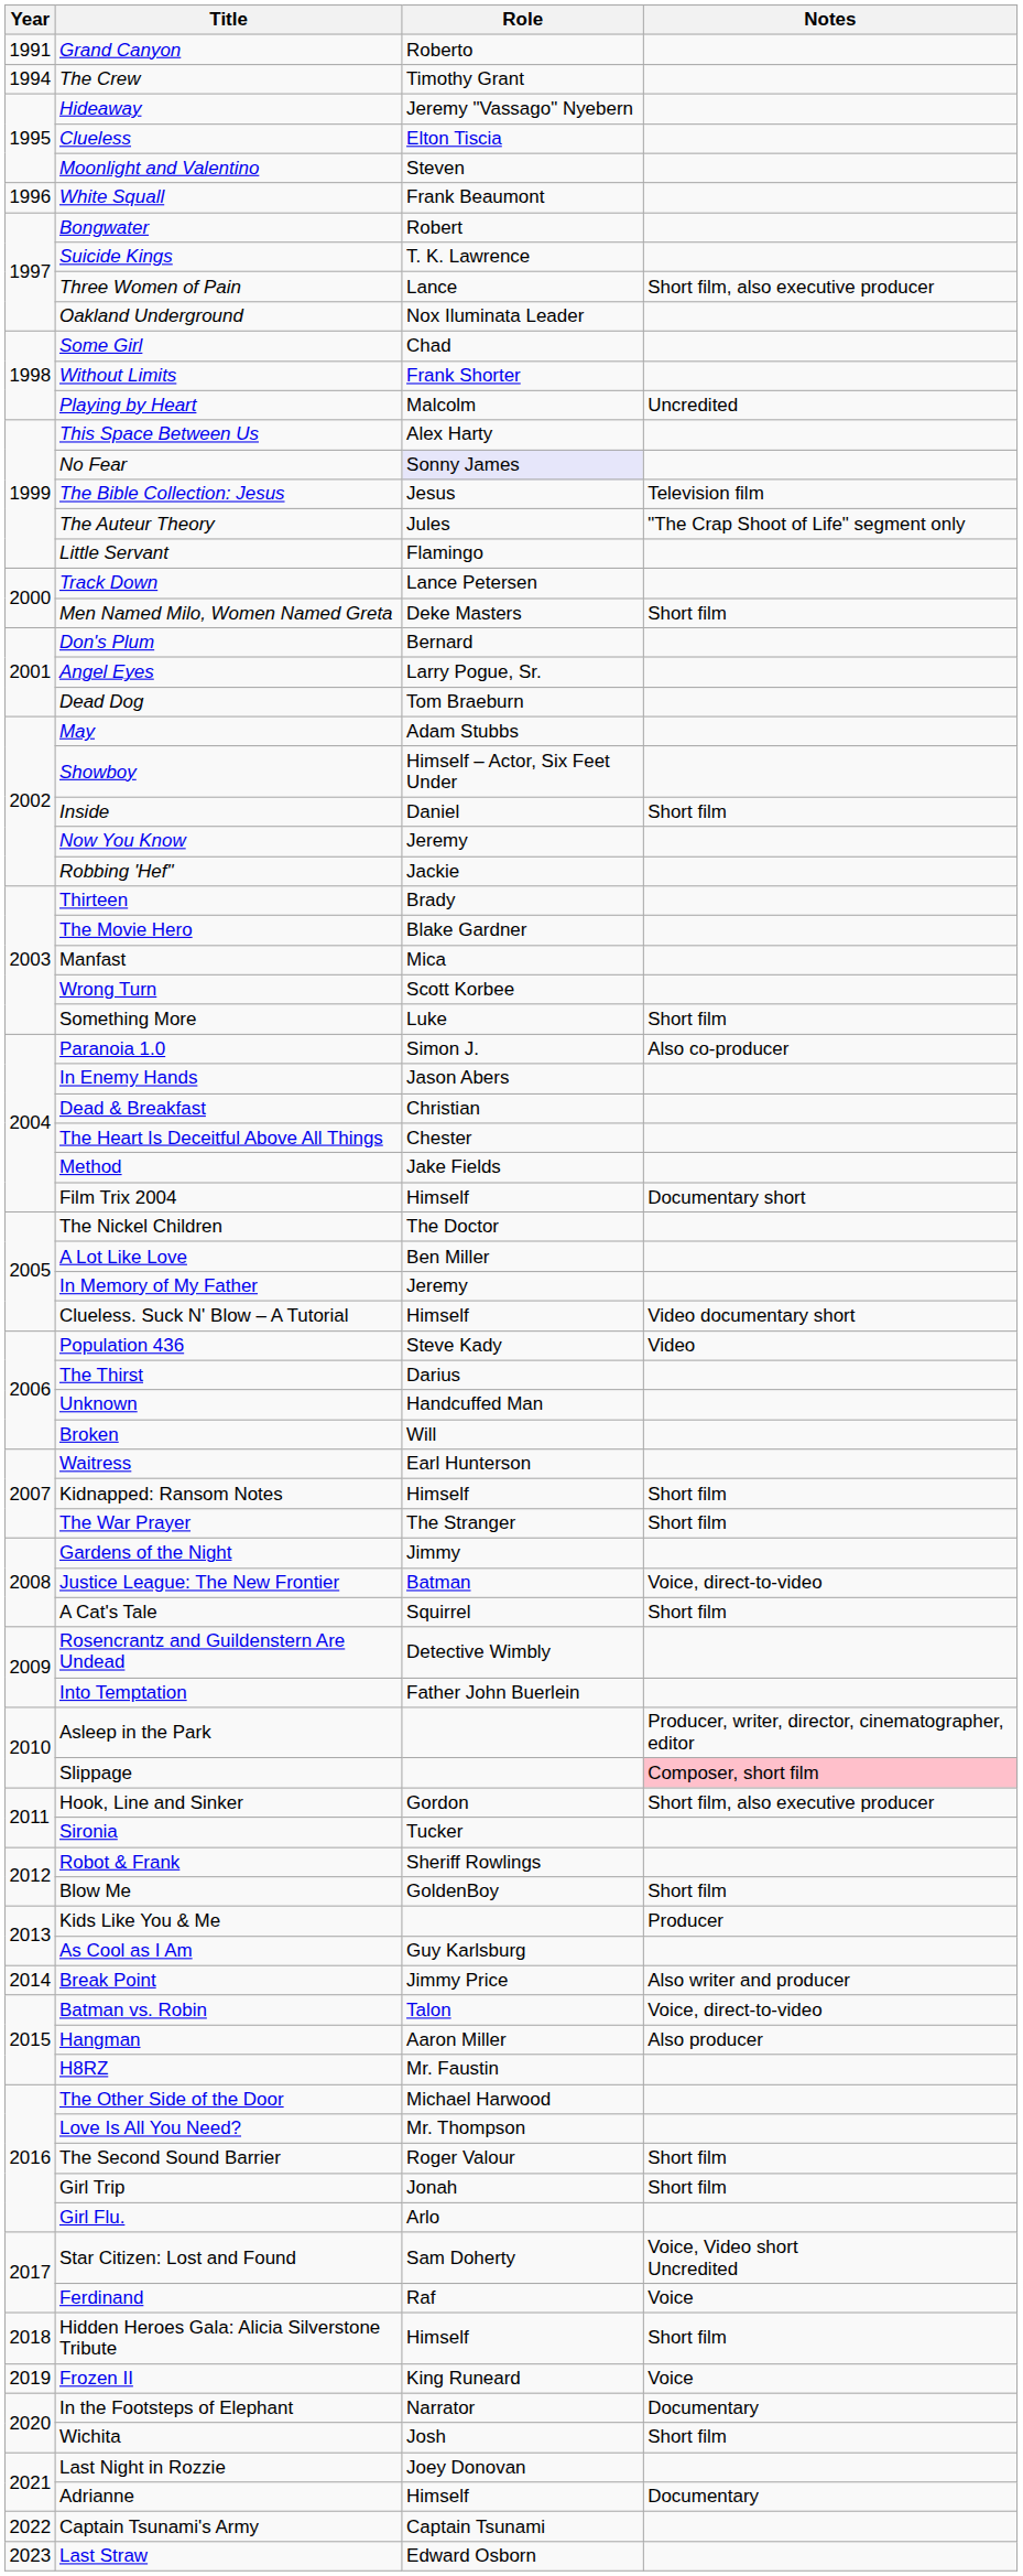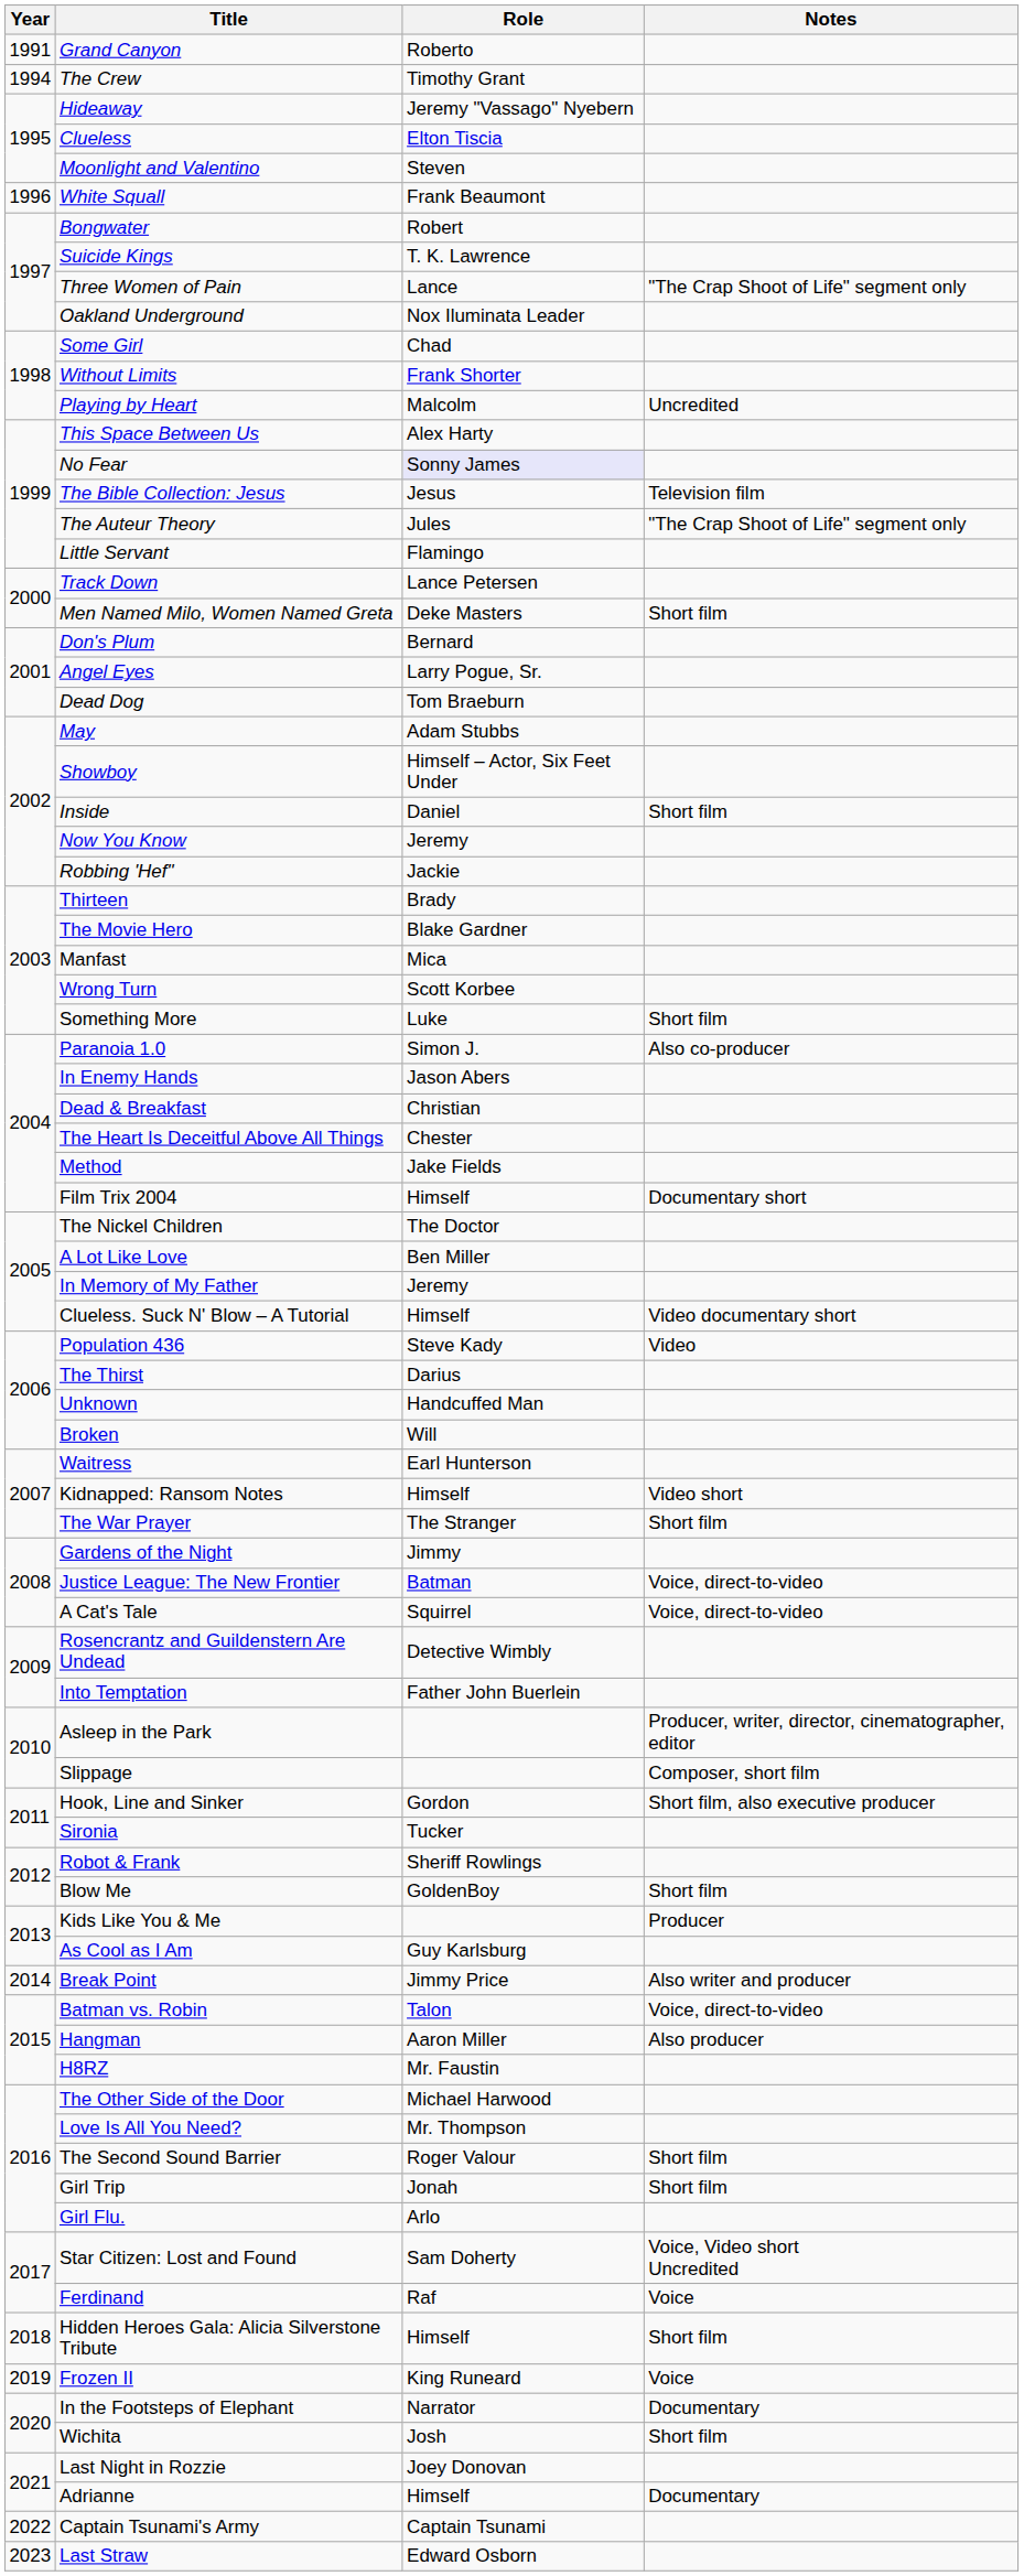 <table class="wikitable sortable">
 <tr>
 <th>Year</th>
 <th>Title</th>
 <th>Role</th>
 <th class="unsortable">Notes</th>
 </tr>
 <tr>
 <td>1991</td>
 <td><em><a href='#'>Grand Canyon</a></em></td>
 <td>Roberto</td>
 <td></td>
 </tr>
 <tr>
 <td>1994</td>
 <td><em>The Crew</em></td>
 <td>Timothy Grant</td>
 <td></td>
 </tr>
 <tr>
 <td rowspan="3">1995</td>
 <td><em><a href='#'>Hideaway</a></em></td>
 <td>Jeremy "Vassago" Nyebern</td>
 <td></td>
 </tr>
 <tr>
 <td><em><a href='#'>Clueless</a></em></td>
 <td><a href='#'>Elton Tiscia</a></td>
 <td></td>
 </tr>
 <tr>
 <td><em><a href='#'>Moonlight and Valentino</a></em></td>
 <td>Steven</td>
 <td></td>
 </tr>
 <tr>
 <td>1996</td>
 <td><em><a href='#'>White Squall</a></em></td>
 <td>Frank Beaumont</td>
 <td></td>
 </tr>
 <tr>
 <td rowspan="4">1997</td>
 <td><em><a href='#'>Bongwater</a></em></td>
 <td>Robert</td>
 <td></td>
 </tr>
 <tr>
 <td><em><a href='#'>Suicide Kings</a></em></td>
 <td>T. K. Lawrence</td>
 <td></td>
 </tr>
 <tr>
 <td><em>Three Women of Pain</em></td>
 <td>Lance</td>
-<td>Short film, also executive producer</td>
+<td>"The Crap Shoot of Life" segment only</td>
 </tr>
 <tr>
 <td><em>Oakland Underground</em></td>
 <td>Nox Iluminata Leader</td>
 <td></td>
 </tr>
 <tr>
 <td rowspan="3">1998</td>
 <td><em><a href='#'>Some Girl</a></em></td>
 <td>Chad</td>
 <td></td>
 </tr>
 <tr>
 <td><em><a href='#'>Without Limits</a></em></td>
 <td><a href='#'>Frank Shorter</a></td>
 <td></td>
 </tr>
 <tr>
 <td><em><a href='#'>Playing by Heart</a></em></td>
 <td>Malcolm</td>
 <td>Uncredited</td>
 </tr>
 <tr>
 <td rowspan="5">1999</td>
 <td><em><a href='#'>This Space Between Us</a></em></td>
 <td>Alex Harty</td>
 <td></td>
 </tr>
 <tr>
 <td><em>No Fear</em></td>
 <td style="background: lavender;">Sonny James</td>
 <td></td>
 </tr>
 <tr>
 <td><em><a href='#'>The Bible Collection: Jesus</a></em></td>
 <td>Jesus</td>
 <td>Television film</td>
 </tr>
 <tr>
 <td><em>The Auteur Theory</em></td>
 <td>Jules</td>
 <td>"The Crap Shoot of Life" segment only</td>
 </tr>
 <tr>
 <td><em>Little Servant</em></td>
 <td>Flamingo</td>
 <td></td>
 </tr>
 <tr>
 <td rowspan="2">2000</td>
 <td><em><a href='#'>Track Down</a></em></td>
 <td>Lance Petersen</td>
 <td></td>
 </tr>
 <tr>
 <td><em>Men Named Milo, Women Named Greta</em></td>
 <td>Deke Masters</td>
 <td>Short film</td>
 </tr>
 <tr>
 <td rowspan="3">2001</td>
 <td><em><a href='#'>Don's Plum</a></em></td>
 <td>Bernard</td>
 <td></td>
 </tr>
 <tr>
 <td><em><a href='#'>Angel Eyes</a></em></td>
 <td>Larry Pogue, Sr.</td>
 <td></td>
 </tr>
 <tr>
 <td><em>Dead Dog</em></td>
 <td>Tom Braeburn</td>
 <td></td>
 </tr>
 <tr>
 <td rowspan="5">2002</td>
 <td><em><a href='#'>May</a></em></td>
 <td>Adam Stubbs</td>
 <td></td>
 </tr>
 <tr>
 <td><em><a href='#'>Showboy</a></em></td>
 <td>Himself – Actor, Six Feet Under</td>
 <td></td>
 </tr>
 <tr>
 <td><em>Inside</em></td>
 <td>Daniel</td>
 <td>Short film</td>
 </tr>
 <tr>
 <td><em><a href='#'>Now You Know</a></em></td>
 <td>Jeremy</td>
 <td></td>
 </tr>
 <tr>
 <td><em>Robbing 'Hef"</td>
 <td>Jackie</td>
 <td></td>
 </tr>
 <tr>
 <td rowspan="5">2003</td>
 <td></em><a href='#'>Thirteen</a><em></td>
 <td>Brady</td>
 <td></td>
 </tr>
 <tr>
 <td></em><a href='#'>The Movie Hero</a><em></td>
 <td>Blake Gardner</td>
 <td></td>
 </tr>
 <tr>
 <td></em>Manfast<em></td>
 <td>Mica</td>
 <td></td>
 </tr>
 <tr>
 <td></em><a href='#'>Wrong Turn</a><em></td>
 <td>Scott Korbee</td>
 <td></td>
 </tr>
 <tr>
 <td></em>Something More<em></td>
 <td>Luke</td>
 <td>Short film</td>
 </tr>
 <tr>
 <td rowspan="6">2004</td>
 <td></em><a href='#'>Paranoia 1.0</a><em></td>
 <td>Simon J.</td>
 <td>Also co-producer</td>
 </tr>
 <tr>
 <td></em><a href='#'>In Enemy Hands</a><em></td>
 <td>Jason Abers</td>
 <td></td>
 </tr>
 <tr>
 <td></em><a href='#'>Dead & Breakfast</a><em></td>
 <td>Christian</td>
 <td></td>
 </tr>
 <tr>
 <td></em><a href='#'>The Heart Is Deceitful Above All Things</a><em></td>
 <td>Chester</td>
 <td></td>
 </tr>
 <tr>
 <td></em><a href='#'>Method</a><em></td>
 <td>Jake Fields</td>
 <td></td>
 </tr>
 <tr>
 <td></em>Film Trix 2004<em></td>
 <td>Himself</td>
 <td>Documentary short</td>
 </tr>
 <tr>
 <td rowspan="4">2005</td>
 <td></em>The Nickel Children<em></td>
 <td>The Doctor</td>
 <td></td>
 </tr>
 <tr>
 <td></em><a href='#'>A Lot Like Love</a><em></td>
 <td>Ben Miller</td>
 <td></td>
 </tr>
 <tr>
 <td></em><a href='#'>In Memory of My Father</a><em></td>
 <td>Jeremy</td>
 <td></td>
 </tr>
 <tr>
 <td></em>Clueless. Suck N' Blow – A Tutorial<em></td>
 <td>Himself</td>
 <td>Video documentary short</td>
 </tr>
 <tr>
 <td rowspan="4">2006</td>
 <td></em><a href='#'>Population 436</a><em></td>
 <td>Steve Kady</td>
 <td>Video</td>
 </tr>
 <tr>
 <td></em><a href='#'>The Thirst</a><em></td>
 <td>Darius</td>
 <td></td>
 </tr>
 <tr>
 <td></em><a href='#'>Unknown</a><em></td>
 <td>Handcuffed Man</td>
 <td></td>
 </tr>
 <tr>
 <td></em><a href='#'>Broken</a><em></td>
 <td>Will</td>
 <td></td>
 </tr>
 <tr>
 <td rowspan="3">2007</td>
 <td></em><a href='#'>Waitress</a><em></td>
 <td>Earl Hunterson</td>
 <td></td>
 </tr>
 <tr>
 <td></em>Kidnapped: Ransom Notes<em></td>
 <td>Himself</td>
-<td>Short film</td>
+<td>Video short</td>
 </tr>
 <tr>
 <td></em><a href='#'>The War Prayer</a><em></td>
 <td>The Stranger</td>
 <td>Short film</td>
 </tr>
 <tr>
 <td rowspan="3">2008</td>
 <td></em><a href='#'>Gardens of the Night</a><em></td>
 <td>Jimmy</td>
 <td></td>
 </tr>
 <tr>
 <td></em><a href='#'>Justice League: The New Frontier</a><em></td>
 <td><a href='#'>Batman</a></td>
 <td>Voice, direct-to-video</td>
 </tr>
 <tr>
 <td></em>A Cat's Tale<em></td>
 <td>Squirrel</td>
-<td>Short film</td>
+<td>Voice, direct-to-video</td>
 </tr>
 <tr>
 <td rowspan="2">2009</td>
 <td></em><a href='#'>Rosencrantz and Guildenstern Are Undead</a><em></td>
 <td>Detective Wimbly</td>
 <td></td>
 </tr>
 <tr>
 <td></em><a href='#'>Into Temptation</a><em></td>
 <td>Father John Buerlein</td>
 <td></td>
 </tr>
 <tr>
 <td rowspan="2">2010</td>
 <td></em>Asleep in the Park<em></td>
 <td></td>
 <td>Producer, writer, director, cinematographer, editor</td>
 </tr>
 <tr>
 <td></em>Slippage<em></td>
 <td></td>
-<td style="background: pink;">Composer, short film</td>
+<td>Composer, short film</td>
 </tr>
 <tr>
 <td rowspan="2">2011</td>
 <td></em>Hook, Line and Sinker<em></td>
 <td>Gordon</td>
 <td>Short film, also executive producer</td>
 </tr>
 <tr>
 <td></em><a href='#'>Sironia</a><em></td>
 <td>Tucker</td>
 <td></td>
 </tr>
 <tr>
 <td rowspan="2">2012</td>
 <td></em><a href='#'>Robot & Frank</a><em></td>
 <td>Sheriff Rowlings</td>
 <td></td>
 </tr>
 <tr>
 <td></em>Blow Me<em></td>
 <td>GoldenBoy</td>
 <td>Short film</td>
 </tr>
 <tr>
 <td rowspan="2">2013</td>
 <td></em>Kids Like You & Me<em></td>
 <td></td>
 <td>Producer</td>
 </tr>
 <tr>
 <td></em><a href='#'>As Cool as I Am</a><em></td>
 <td>Guy Karlsburg</td>
 <td></td>
 </tr>
 <tr>
 <td>2014</td>
 <td></em><a href='#'>Break Point</a><em></td>
 <td>Jimmy Price</td>
 <td>Also writer and producer</td>
 </tr>
 <tr>
 <td rowspan="3">2015</td>
 <td></em><a href='#'>Batman vs. Robin</a><em></td>
 <td><a href='#'>Talon</a></td>
 <td>Voice, direct-to-video</td>
 </tr>
 <tr>
 <td></em><a href='#'>Hangman</a><em></td>
 <td>Aaron Miller</td>
 <td>Also producer</td>
 </tr>
 <tr>
 <td></em><a href='#'>H8RZ</a><em></td>
 <td>Mr. Faustin</td>
 <td></td>
 </tr>
 <tr>
 <td rowspan="5">2016</td>
 <td></em><a href='#'>The Other Side of the Door</a><em></td>
 <td>Michael Harwood</td>
 <td></td>
 </tr>
 <tr>
 <td></em><a href='#'>Love Is All You Need?</a><em></td>
 <td>Mr. Thompson</td>
 <td></td>
 </tr>
 <tr>
 <td></em>The Second Sound Barrier<em></td>
 <td>Roger Valour</td>
 <td>Short film</td>
 </tr>
 <tr>
 <td></em>Girl Trip<em></td>
 <td>Jonah</td>
 <td>Short film</td>
 </tr>
 <tr>
 <td></em><a href='#'>Girl Flu.</a><em></td>
 <td>Arlo</td>
 <td></td>
 </tr>
 <tr>
 <td rowspan="2">2017</td>
 <td></em>Star Citizen: Lost and Found<em></td>
 <td>Sam Doherty</td>
 <td>Voice, Video short<br>Uncredited</td>
 </tr>
 <tr>
 <td></em><a href='#'>Ferdinand</a><em></td>
 <td>Raf</td>
 <td>Voice</td>
 </tr>
 <tr>
 <td>2018</td>
 <td></em>Hidden Heroes Gala: Alicia Silverstone Tribute<em></td>
 <td>Himself</td>
 <td>Short film</td>
 </tr>
 <tr>
 <td>2019</td>
 <td></em><a href='#'>Frozen II</a><em></td>
 <td>King Runeard</td>
 <td>Voice</td>
 </tr>
 <tr>
 <td rowspan="2">2020</td>
 <td></em>In the Footsteps of Elephant<em></td>
 <td>Narrator</td>
 <td>Documentary</td>
 </tr>
 <tr>
 <td></em>Wichita<em></td>
 <td>Josh</td>
 <td>Short film</td>
 </tr>
 <tr>
 <td rowspan="2">2021</td>
 <td></em>Last Night in Rozzie<em></td>
 <td>Joey Donovan</td>
 <td></td>
 </tr>
 <tr>
 <td></em>Adrianne<em></td>
 <td>Himself</td>
 <td>Documentary</td>
 </tr>
 <tr>
 <td>2022</td>
 <td></em>Captain Tsunami's Army<em></td>
 <td>Captain Tsunami</td>
 <td></td>
 </tr>
 <tr>
 <td>2023</td>
 <td></em><a href='#'>Last Straw</a><em></td>
 <td>Edward Osborn</td>
 <td></td>
 </tr>
 </table>
